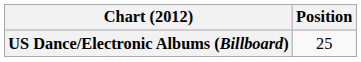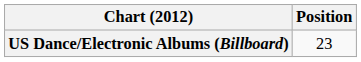 <table class="wikitable plainrowheaders">
 <tr>
 <th scope="col">Chart (2012)</th>
 <th scope="col">Position</th>
 </tr>
 <tr>
 <th scope="row">US Dance/Electronic Albums (<em>Billboard</em>)</th>
-<td align="center">25</td>
+<td align="center">23</td>
 </tr>
 </table>
